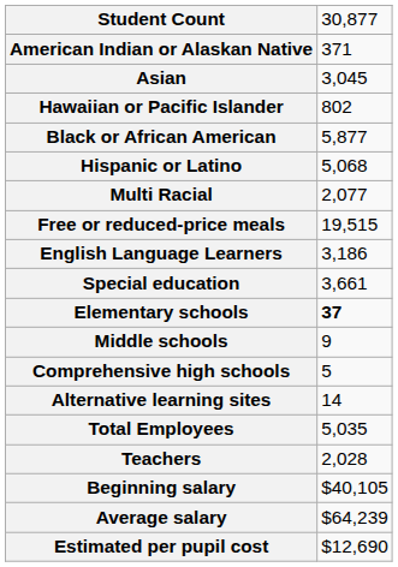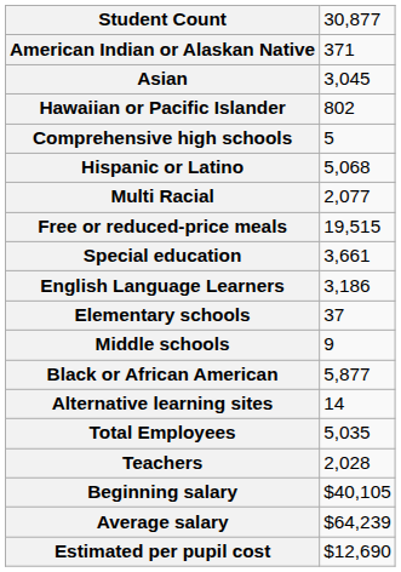 <table class="wikitable">
 <tr>
 <th>Student Count</th>
 <td>30,877</td>
 </tr>
 <tr>
 <th>American Indian or Alaskan Native</th>
 <td>371</td>
 </tr>
 <tr>
 <th>Asian</th>
 <td>3,045</td>
 </tr>
 <tr>
 <th>Hawaiian or Pacific Islander</th>
 <td>802</td>
 </tr>
 <tr>
-<th>Black or African American</th>
-<td>5,877</td>
+<th>Comprehensive high schools</th>
+<td>5</td>
 </tr>
 <tr>
 <th>Hispanic or Latino</th>
 <td>5,068</td>
 </tr>
 <tr>
 <th>Multi Racial</th>
 <td>2,077</td>
 </tr>
 <tr>
 <th>Free or reduced-price meals</th>
 <td>19,515</td>
 </tr>
 <tr>
+<th>Special education</th>
+<td>3,661</td>
+</tr>
+<tr>
 <th>English Language Learners</th>
 <td>3,186</td>
 </tr>
 <tr>
-<th>Special education</th>
-<td>3,661</td>
-</tr>
-<tr>
 <th>Elementary schools</th>
-<td><strong>37</strong></td>
+<td>37</td>
 </tr>
 <tr>
 <th>Middle schools</th>
 <td>9</td>
 </tr>
 <tr>
-<th>Comprehensive high schools</th>
-<td>5</td>
+<th>Black or African American</th>
+<td>5,877</td>
 </tr>
 <tr>
 <th>Alternative learning sites</th>
 <td>14</td>
 </tr>
 <tr>
 <th>Total Employees</th>
 <td>5,035</td>
 </tr>
 <tr>
 <th>Teachers</th>
 <td>2,028</td>
 </tr>
 <tr>
 <th>Beginning salary</th>
 <td>$40,105</td>
 </tr>
 <tr>
 <th>Average salary</th>
 <td>$64,239</td>
 </tr>
 <tr>
 <th>Estimated per pupil cost</th>
 <td>$12,690</td>
 </tr>
 </table>
